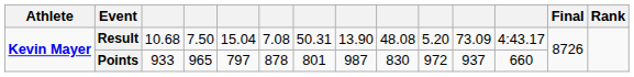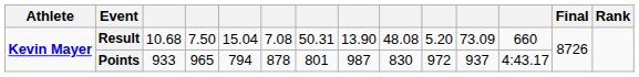 <table class=wikitable style="font-size:90%;">
 <tr>
 <th>Athlete</th>
 <th>Event</th>
 <th></th>
 <th></th>
 <th></th>
 <th></th>
 <th></th>
 <th></th>
 <th></th>
 <th></th>
 <th></th>
 <th></th>
 <th>Final</th>
 <th>Rank</th>
 </tr>
 <tr align=center>
 <td rowspan=2 align=left><strong><a href='#'>Kevin Mayer</a></strong></td>
 <th style="font-size:95%">Result</th>
 <td>10.68</td>
 <td>7.50</td>
 <td>15.04</td>
 <td>7.08</td>
 <td>50.31</td>
 <td>13.90</td>
 <td>48.08</td>
 <td>5.20</td>
 <td>73.09</td>
-<td>4:43.17</td>
+<td>660</td>
 <td rowspan=2>8726</td>
 <td rowspan=2></td>
 </tr>
 <tr align=center>
 <th style="font-size:95%">Points</th>
 <td>933</td>
 <td>965</td>
-<td>797</td>
+<td>794</td>
 <td>878</td>
 <td>801</td>
 <td>987</td>
 <td>830</td>
 <td>972</td>
 <td>937</td>
-<td>660</td>
+<td>4:43.17</td>
 </tr>
 </table>
